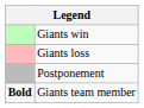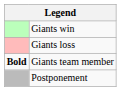 <table class="wikitable" style="font-size:90%">
 <tr>
 <th colspan=2>Legend</th>
 </tr>
 <tr>
 <td style="background:#bbffbb;"> </td>
 <td>Giants win</td>
 </tr>
 <tr>
 <td style="background:#ffbbbb;"> </td>
 <td>Giants loss</td>
 </tr>
 <tr>
+<td><strong>Bold</strong></td>
+<td>Giants team member</td>
+</tr>
+<tr>
 <td style="background:#bbb;"> </td>
 <td>Postponement</td>
 </tr>
-<tr>
-<td><strong>Bold</strong></td>
-<td>Giants team member</td>
-</tr>
 </table>
